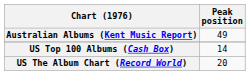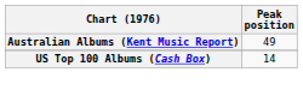 <table class="wikitable sortable plainrowheaders" style="text-align:center">
 <tr>
 <th scope="col">Chart (1976)</th>
 <th scope="col">Peak<br>position</th>
 </tr>
 <tr>
 <th scope="row">Australian Albums (<a href='#'>Kent Music Report</a>)</th>
 <td>49</td>
 </tr>
 <tr>
 </tr>
 <tr>
 <th scope="row">US Top 100 Albums (<em><a href='#'>Cash Box</a></em>)</th>
 <td>14</td>
 </tr>
-<tr>
-<th scope="row">US The Album Chart (<em><a href='#'>Record World</a></em>)</th>
-<td>20</td>
-</tr>
 </table>
